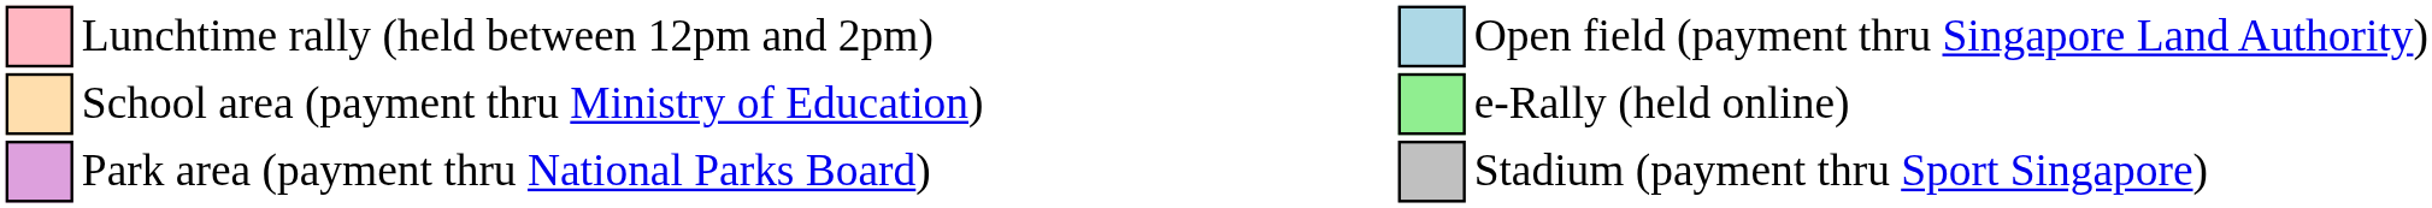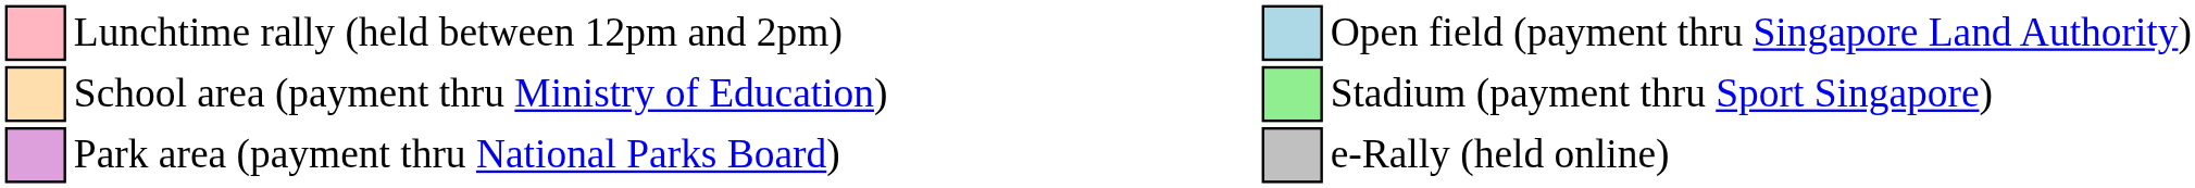 <table class="toccolours" style="font-size: 100%; white-space: nowrap">
 <tr>
 <td style="background: lightpink; border:1px solid black">     </td>
 <td>Lunchtime rally (held between 12pm and 2pm)</td>
 <td>     </td>
 <td>     </td>
 <td>     </td>
 <td>     </td>
 <td>     </td>
 <td>     </td>
 <td style="background:lightblue; border:1px solid black">     </td>
 <td>Open field (payment thru <a href='#'>Singapore Land Authority</a>)</td>
 </tr>
 <tr>
 <td style="background: navajowhite; border:1px solid black">     </td>
 <td>School area (payment thru <a href='#'>Ministry of Education</a>)</td>
 <td>     </td>
 <td>     </td>
 <td>     </td>
 <td>     </td>
 <td>     </td>
 <td>     </td>
 <td style="background:lightgreen; border:1px solid black">     </td>
-<td>e-Rally (held online)</td>
+<td>Stadium (payment thru <a href='#'>Sport Singapore</a>)</td>
 </tr>
 <tr>
 <td style="background: plum; border:1px solid black">     </td>
 <td>Park area (payment thru <a href='#'>National Parks Board</a>)</td>
 <td>     </td>
 <td>     </td>
 <td>     </td>
 <td>     </td>
 <td>     </td>
 <td>     </td>
 <td style="background:silver; border:1px solid black">     </td>
-<td>Stadium (payment thru <a href='#'>Sport Singapore</a>)</td>
+<td>e-Rally (held online)</td>
 </tr>
 <tr>
 </tr>
 </table>
